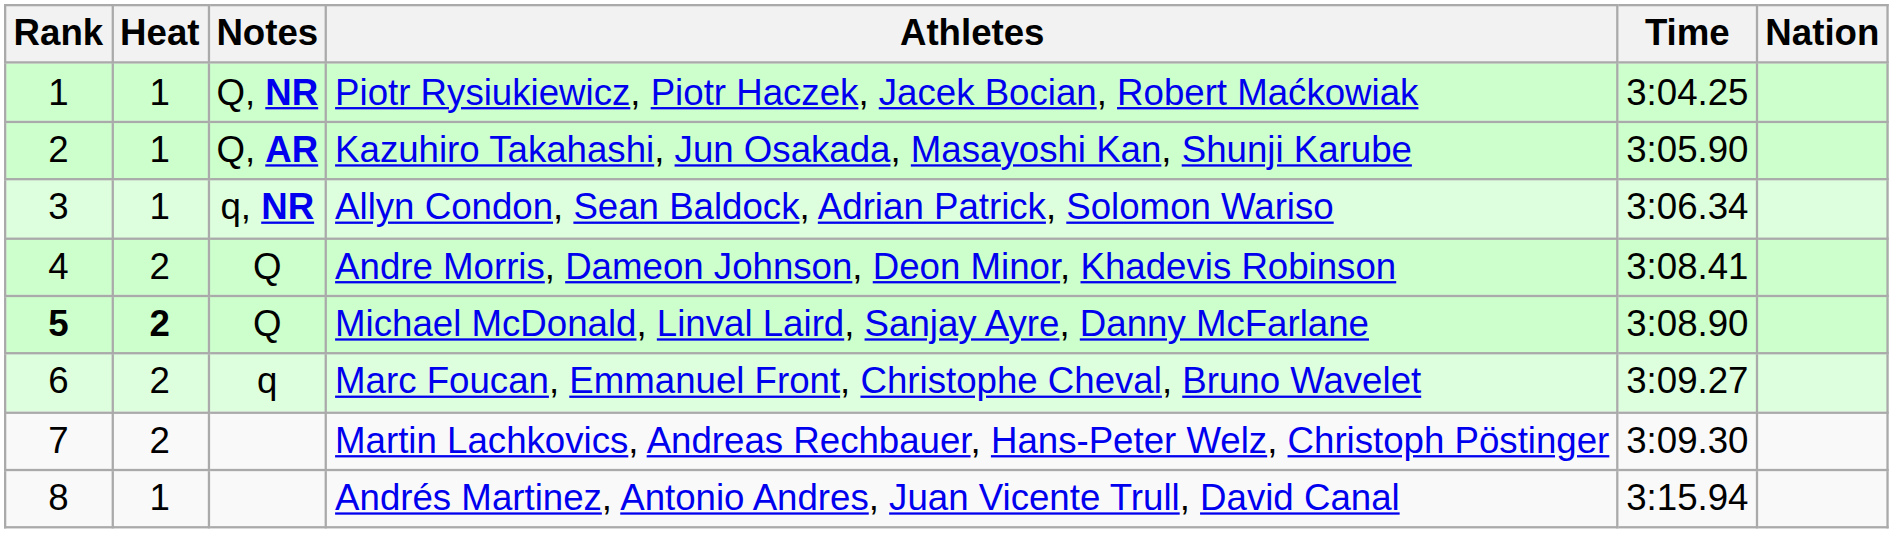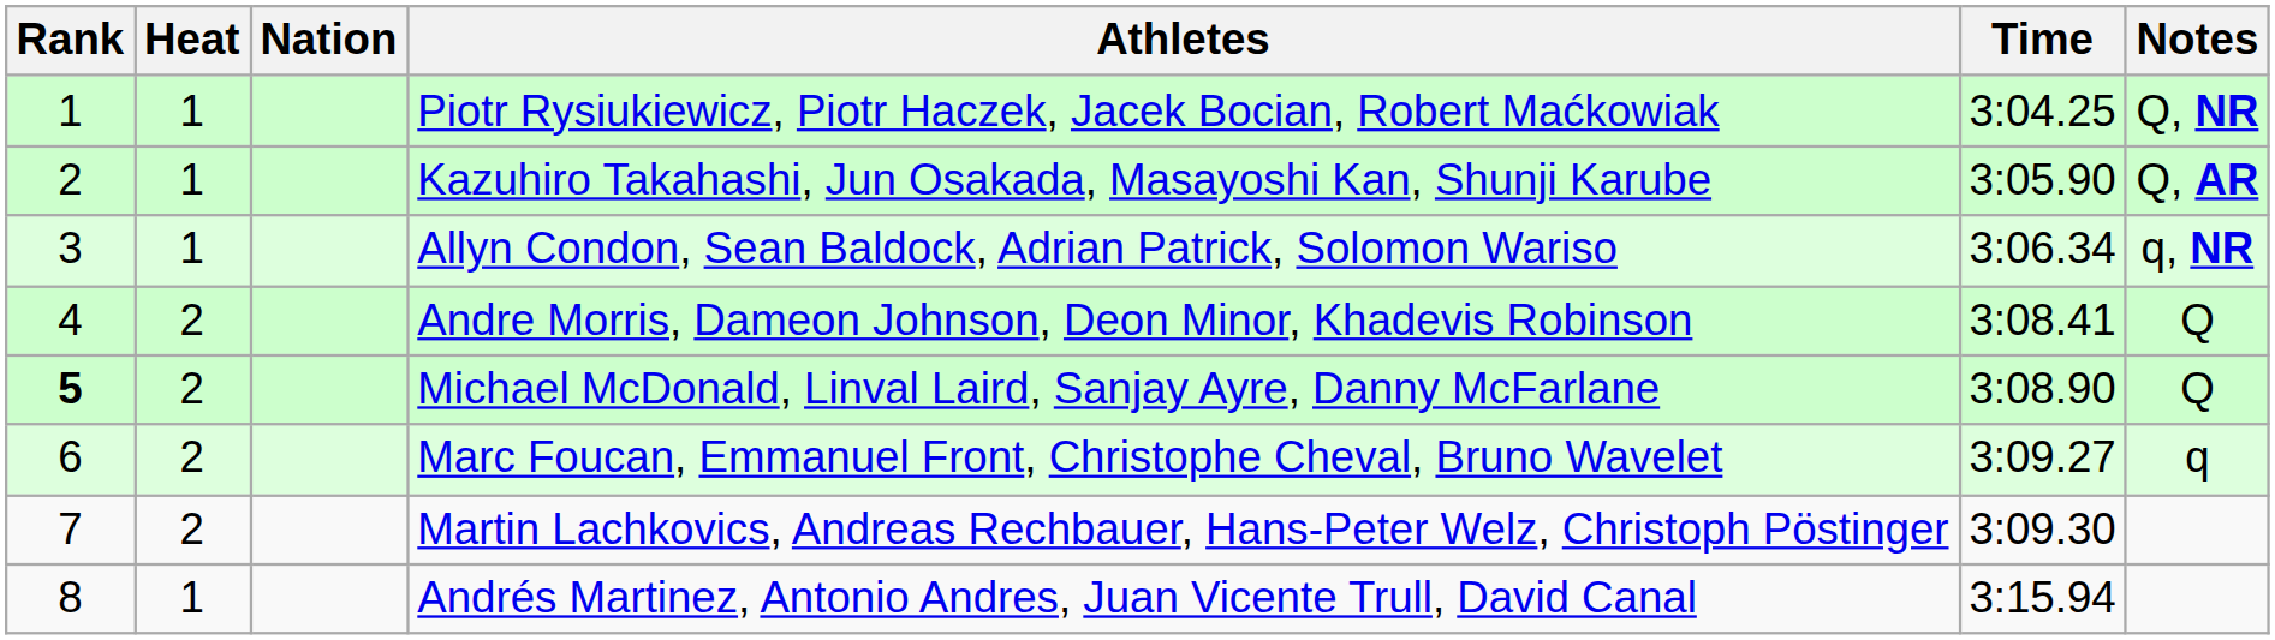 <table class="wikitable sortable" style="text-align:center">
 <tr>
 <th>Rank</th>
 <th>Heat</th>
-<th>Notes</th>
+<th>Nation</th>
 <th>Athletes</th>
 <th>Time</th>
-<th>Nation</th>
+<th>Notes</th>
 </tr>
 <tr bgcolor=ccffcc>
 <td>1</td>
 <td>1</td>
-<td>Q, <strong><a href='#'>NR</a></strong></td>
+<td align=left></td>
 <td align=left><a href='#'>Piotr Rysiukiewicz</a>, <a href='#'>Piotr Haczek</a>, <a href='#'>Jacek Bocian</a>, <a href='#'>Robert Maćkowiak</a></td>
 <td>3:04.25</td>
-<td align=left></td>
+<td>Q, <strong><a href='#'>NR</a></strong></td>
 </tr>
 <tr bgcolor=ccffcc>
 <td>2</td>
 <td>1</td>
-<td>Q, <strong><a href='#'>AR</a></strong></td>
+<td align=left></td>
 <td align=left><a href='#'>Kazuhiro Takahashi</a>, <a href='#'>Jun Osakada</a>, <a href='#'>Masayoshi Kan</a>, <a href='#'>Shunji Karube</a></td>
 <td>3:05.90</td>
-<td align=left></td>
+<td>Q, <strong><a href='#'>AR</a></strong></td>
 </tr>
 <tr bgcolor=ddffdd>
 <td>3</td>
 <td>1</td>
-<td>q, <strong><a href='#'>NR</a></strong></td>
+<td align=left></td>
 <td align=left><a href='#'>Allyn Condon</a>, <a href='#'>Sean Baldock</a>, <a href='#'>Adrian Patrick</a>, <a href='#'>Solomon Wariso</a></td>
 <td>3:06.34</td>
-<td align=left></td>
+<td>q, <strong><a href='#'>NR</a></strong></td>
 </tr>
 <tr bgcolor=ccffcc>
 <td>4</td>
 <td>2</td>
-<td>Q</td>
+<td align=left></td>
 <td align=left><a href='#'>Andre Morris</a>, <a href='#'>Dameon Johnson</a>, <a href='#'>Deon Minor</a>, <a href='#'>Khadevis Robinson</a></td>
 <td>3:08.41</td>
-<td align=left></td>
+<td>Q</td>
 </tr>
 <tr bgcolor=ccffcc>
 <td><strong>5</strong></td>
-<td><strong>2</strong></td>
-<td>Q</td>
+<td>2</td>
+<td align=left></td>
 <td align=left><a href='#'>Michael McDonald</a>, <a href='#'>Linval Laird</a>, <a href='#'>Sanjay Ayre</a>, <a href='#'>Danny McFarlane</a></td>
 <td>3:08.90</td>
-<td align=left></td>
+<td>Q</td>
 </tr>
 <tr bgcolor=ddffdd>
 <td>6</td>
 <td>2</td>
-<td>q</td>
+<td align=left></td>
 <td align=left><a href='#'>Marc Foucan</a>, <a href='#'>Emmanuel Front</a>, <a href='#'>Christophe Cheval</a>, <a href='#'>Bruno Wavelet</a></td>
 <td>3:09.27</td>
-<td align=left></td>
+<td>q</td>
 </tr>
 <tr>
 <td>7</td>
 <td>2</td>
-<td></td>
+<td align=left></td>
 <td align=left><a href='#'>Martin Lachkovics</a>, <a href='#'>Andreas Rechbauer</a>, <a href='#'>Hans-Peter Welz</a>, <a href='#'>Christoph Pöstinger</a></td>
 <td>3:09.30</td>
-<td align=left></td>
+<td></td>
 </tr>
 <tr>
 <td>8</td>
 <td>1</td>
-<td></td>
+<td align=left></td>
 <td align=left><a href='#'>Andrés Martinez</a>, <a href='#'>Antonio Andres</a>, <a href='#'>Juan Vicente Trull</a>, <a href='#'>David Canal</a></td>
 <td>3:15.94</td>
-<td align=left></td>
+<td></td>
 </tr>
 </table>
